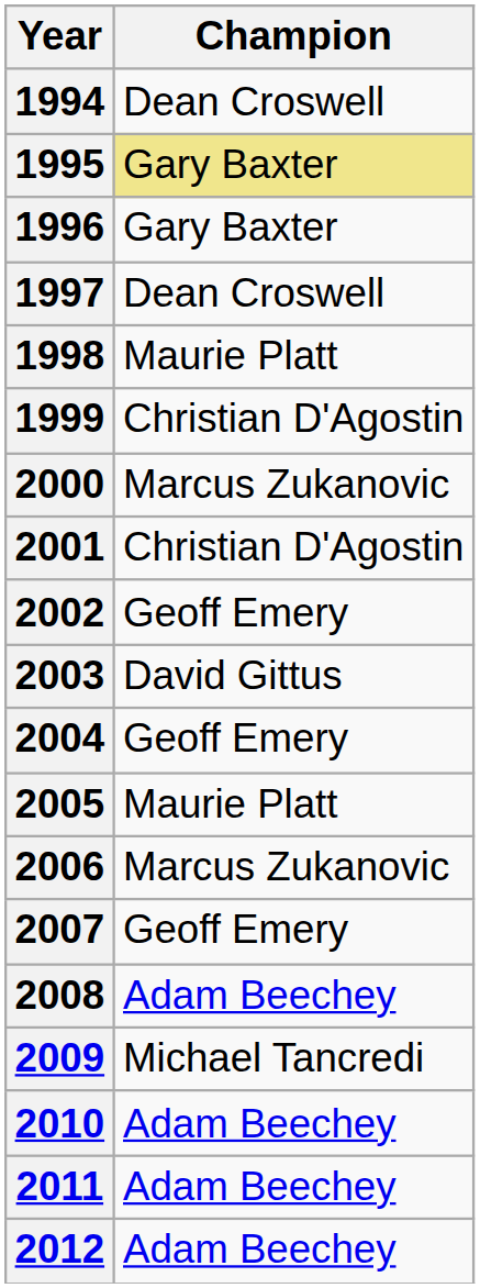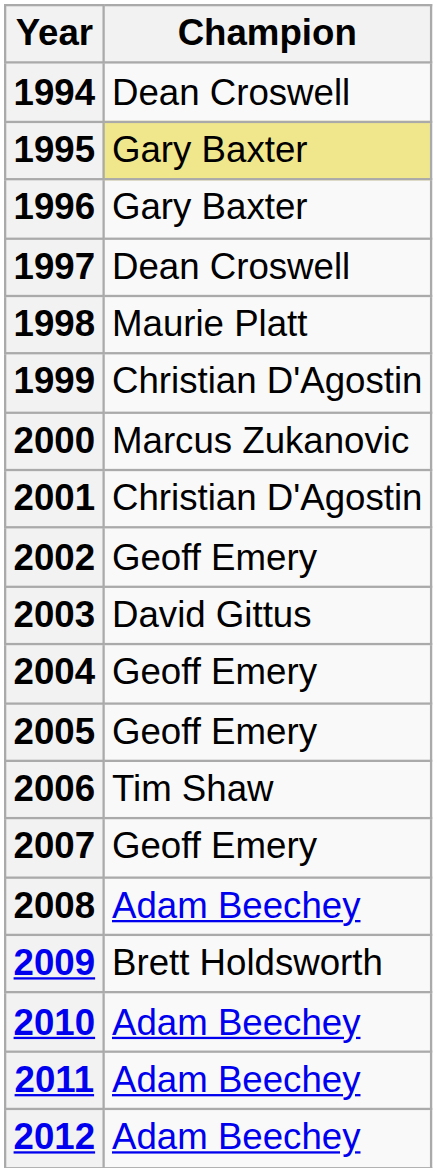 <table class="wikitable">
 <tr>
 <th>Year</th>
 <th>Champion</th>
 </tr>
 <tr>
 <th>1994</th>
 <td>Dean Croswell</td>
 </tr>
 <tr>
 <th>1995</th>
 <td style="background: khaki;">Gary Baxter</td>
 </tr>
 <tr>
 <th>1996</th>
 <td>Gary Baxter</td>
 </tr>
 <tr>
 <th>1997</th>
 <td>Dean Croswell</td>
 </tr>
 <tr>
 <th>1998</th>
 <td>Maurie Platt</td>
 </tr>
 <tr>
 <th>1999</th>
 <td>Christian D'Agostin</td>
 </tr>
 <tr>
 <th>2000</th>
 <td>Marcus Zukanovic</td>
 </tr>
 <tr>
 <th>2001</th>
 <td>Christian D'Agostin</td>
 </tr>
 <tr>
 <th>2002</th>
 <td>Geoff Emery</td>
 </tr>
 <tr>
 <th>2003</th>
 <td>David Gittus</td>
 </tr>
 <tr>
 <th>2004</th>
 <td>Geoff Emery</td>
 </tr>
 <tr>
 <th>2005</th>
-<td>Maurie Platt</td>
+<td>Geoff Emery</td>
 </tr>
 <tr>
 <th>2006</th>
-<td>Marcus Zukanovic</td>
+<td>Tim Shaw</td>
 </tr>
 <tr>
 <th>2007</th>
 <td>Geoff Emery</td>
 </tr>
 <tr>
 <th>2008</th>
 <td><a href='#'>Adam Beechey</a></td>
 </tr>
 <tr>
 <th><a href='#'>2009</a></th>
-<td>Michael Tancredi</td>
+<td>Brett Holdsworth</td>
 </tr>
 <tr>
 <th><a href='#'>2010</a></th>
 <td><a href='#'>Adam Beechey</a></td>
 </tr>
 <tr>
 <th><a href='#'>2011</a></th>
 <td><a href='#'>Adam Beechey</a></td>
 </tr>
 <tr>
 <th><a href='#'>2012</a></th>
 <td><a href='#'>Adam Beechey</a></td>
 </tr>
 <tr>
 </tr>
 </table>
